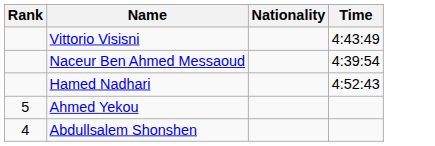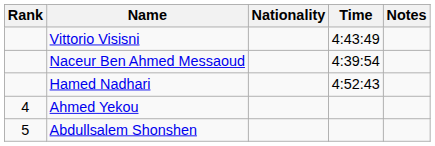 <table class="wikitable sortable" style="text-align:center">
 <tr>
 <th>Rank</th>
 <th>Name</th>
 <th>Nationality</th>
 <th>Time</th>
+<th>Notes</th>
 </tr>
 <tr>
 <td></td>
 <td align=left><a href='#'>Vittorio Visisni</a></td>
 <td align=left></td>
 <td>4:43:49</td>
+<td></td>
 </tr>
 <tr>
 <td></td>
 <td align=left><a href='#'>Naceur Ben Ahmed Messaoud</a></td>
 <td align=left></td>
 <td>4:39:54</td>
+<td></td>
 </tr>
 <tr>
 <td></td>
 <td align=left><a href='#'>Hamed Nadhari</a></td>
 <td align=left></td>
 <td>4:52:43</td>
-</tr>
-<tr>
-<td>5</td>
-<td align=left><a href='#'>Ahmed Yekou</a></td>
-<td align=left></td>
 <td></td>
 </tr>
 <tr>
 <td>4</td>
+<td align=left><a href='#'>Ahmed Yekou</a></td>
+<td align=left></td>
+<td></td>
+<td></td>
+</tr>
+<tr>
+<td>5</td>
 <td align=left><a href='#'>Abdullsalem Shonshen</a></td>
 <td align=left></td>
 <td></td>
+<td></td>
 </tr>
 </table>
